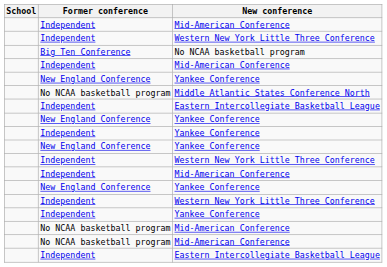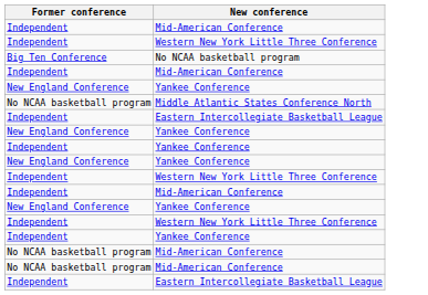 <table class="wikitable sortable">
 <tr>
-<th>School</th>
 <th>Former conference</th>
 <th>New conference</th>
 </tr>
 <tr>
-<td></td>
 <td><a href='#'>Independent</a></td>
 <td><a href='#'>Mid-American Conference</a></td>
 </tr>
 <tr>
-<td></td>
 <td><a href='#'>Independent</a></td>
 <td><a href='#'>Western New York Little Three Conference</a></td>
 </tr>
 <tr>
-<td></td>
 <td><a href='#'>Big Ten Conference</a></td>
 <td>No NCAA basketball program</td>
 </tr>
 <tr>
-<td></td>
 <td><a href='#'>Independent</a></td>
 <td><a href='#'>Mid-American Conference</a></td>
 </tr>
 <tr>
-<td></td>
 <td><a href='#'>New England Conference</a></td>
 <td><a href='#'>Yankee Conference</a></td>
 </tr>
 <tr>
-<td></td>
 <td>No NCAA basketball program</td>
 <td><a href='#'>Middle Atlantic States Conference North</a></td>
 </tr>
 <tr>
-<td></td>
 <td><a href='#'>Independent</a></td>
 <td><a href='#'>Eastern Intercollegiate Basketball League</a></td>
 </tr>
 <tr>
-<td></td>
 <td><a href='#'>New England Conference</a></td>
 <td><a href='#'>Yankee Conference</a></td>
 </tr>
 <tr>
-<td></td>
 <td><a href='#'>Independent</a></td>
 <td><a href='#'>Yankee Conference</a></td>
 </tr>
 <tr>
-<td></td>
 <td><a href='#'>New England Conference</a></td>
 <td><a href='#'>Yankee Conference</a></td>
 </tr>
 <tr>
-<td></td>
 <td><a href='#'>Independent</a></td>
 <td><a href='#'>Western New York Little Three Conference</a></td>
 </tr>
 <tr>
-<td></td>
 <td><a href='#'>Independent</a></td>
 <td><a href='#'>Mid-American Conference</a></td>
 </tr>
 <tr>
-<td></td>
 <td><a href='#'>New England Conference</a></td>
 <td><a href='#'>Yankee Conference</a></td>
 </tr>
 <tr>
-<td></td>
 <td><a href='#'>Independent</a></td>
 <td><a href='#'>Western New York Little Three Conference</a></td>
 </tr>
 <tr>
-<td></td>
 <td><a href='#'>Independent</a></td>
 <td><a href='#'>Yankee Conference</a></td>
 </tr>
 <tr>
-<td></td>
 <td>No NCAA basketball program</td>
 <td><a href='#'>Mid-American Conference</a></td>
 </tr>
 <tr>
-<td></td>
 <td>No NCAA basketball program</td>
 <td><a href='#'>Mid-American Conference</a></td>
 </tr>
 <tr>
-<td></td>
 <td><a href='#'>Independent</a></td>
 <td><a href='#'>Eastern Intercollegiate Basketball League</a></td>
 </tr>
 </table>
